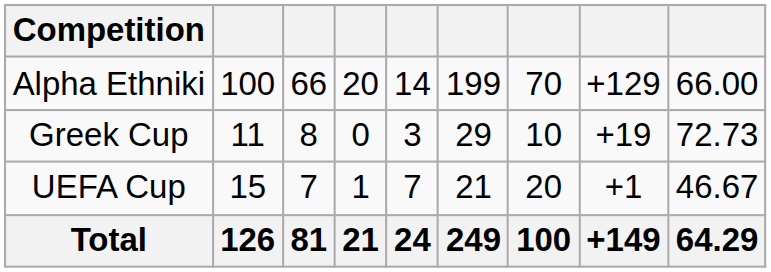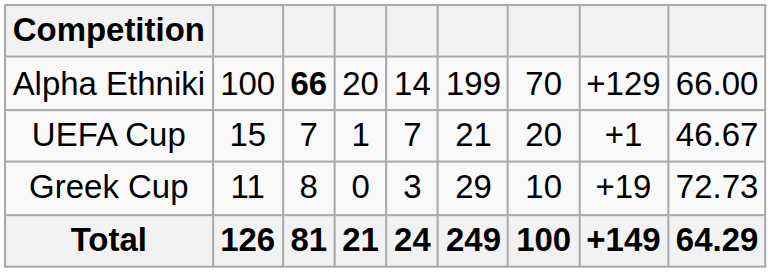 <table class="wikitable" style="text-align:center">
 <tr>
 <th>Competition</th>
 <th></th>
 <th></th>
 <th></th>
 <th></th>
 <th></th>
 <th></th>
 <th></th>
 <th></th>
 </tr>
 <tr>
 <td>Alpha Ethniki</td>
 <td>100</td>
-<td>66</td>
+<td><strong>66</strong></td>
 <td>20</td>
 <td>14</td>
 <td>199</td>
 <td>70</td>
 <td>+129</td>
 <td>66.00</td>
+</tr>
+<tr>
+<td>UEFA Cup</td>
+<td>15</td>
+<td>7</td>
+<td>1</td>
+<td>7</td>
+<td>21</td>
+<td>20</td>
+<td>+1</td>
+<td>46.67</td>
 </tr>
 <tr>
 <td>Greek Cup</td>
 <td>11</td>
 <td>8</td>
 <td>0</td>
 <td>3</td>
 <td>29</td>
 <td>10</td>
 <td>+19</td>
 <td>72.73</td>
 </tr>
 <tr>
-<td>UEFA Cup</td>
-<td>15</td>
-<td>7</td>
-<td>1</td>
-<td>7</td>
-<td>21</td>
-<td>20</td>
-<td>+1</td>
-<td>46.67</td>
-</tr>
-<tr>
 <th>Total</th>
 <th>126</th>
 <th>81</th>
 <th>21</th>
 <th>24</th>
 <th>249</th>
 <th>100</th>
 <th>+149</th>
 <th>64.29</th>
 </tr>
 </table>
